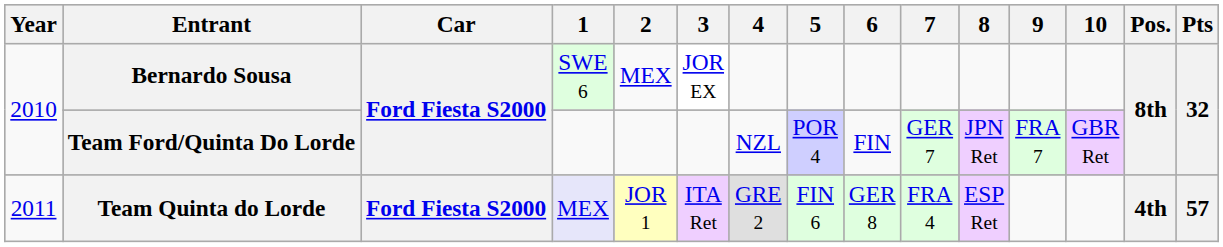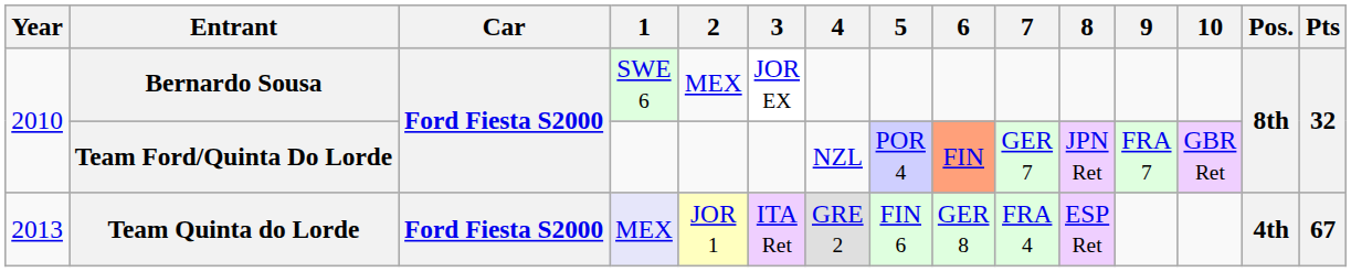 <table class="wikitable" border="1" style="text-align:center; font-size:90%;">
 <tr>
 <th>Year</th>
 <th>Entrant</th>
 <th>Car</th>
 <th>1</th>
 <th>2</th>
 <th>3</th>
 <th>4</th>
 <th>5</th>
 <th>6</th>
 <th>7</th>
 <th>8</th>
 <th>9</th>
 <th>10</th>
 <th>Pos.</th>
 <th>Pts</th>
 </tr>
 <tr>
 <td rowspan=2><a href='#'>2010</a></td>
 <th>Bernardo Sousa</th>
 <th rowspan=2><a href='#'>Ford Fiesta S2000</a></th>
 <td style="background:#DFFFDF;"><a href='#'>SWE</a><br><small>6</small></td>
 <td><a href='#'>MEX</a></td>
 <td style="background:#FFFFFF;"><a href='#'>JOR</a><br><small>EX</small></td>
 <td></td>
 <td></td>
 <td></td>
 <td></td>
 <td></td>
 <td></td>
 <td></td>
 <th rowspan=2>8th</th>
 <th rowspan=2>32</th>
 </tr>
 <tr>
 <th>Team Ford/Quinta Do Lorde</th>
 <td></td>
 <td></td>
 <td></td>
 <td><a href='#'>NZL</a></td>
 <td style="background:#CFCFFF;"><a href='#'>POR</a><br><small>4</small></td>
-<td><a href='#'>FIN</a></td>
+<td style="background: lightsalmon;"><a href='#'>FIN</a></td>
 <td style="background:#DFFFDF;"><a href='#'>GER</a><br><small>7</small></td>
 <td style="background:#EFCFFF;"><a href='#'>JPN</a><br><small>Ret</small></td>
 <td style="background:#DFFFDF;"><a href='#'>FRA</a><br><small>7</small></td>
 <td style="background:#EFCFFF;"><a href='#'>GBR</a><br><small>Ret</small></td>
 </tr>
 <tr>
-<td><a href='#'>2011</a></td>
+<td><a href='#'>2013</a></td>
 <th>Team Quinta do Lorde</th>
 <th><a href='#'>Ford Fiesta S2000</a></th>
 <td style="background: lavender;"><a href='#'>MEX</a></td>
 <td style="background:#FFFFBF;"><a href='#'>JOR</a><br><small>1</small></td>
 <td style="background:#EFCFFF;"><a href='#'>ITA</a><br><small>Ret</small></td>
 <td style="background:#DFDFDF;"><a href='#'>GRE</a><br><small>2</small></td>
 <td style="background:#DFFFDF;"><a href='#'>FIN</a><br><small>6</small></td>
 <td style="background:#DFFFDF;"><a href='#'>GER</a><br><small>8</small></td>
 <td style="background:#DFFFDF;"><a href='#'>FRA</a><br><small>4</small></td>
 <td style="background:#EFCFFF;"><a href='#'>ESP</a><br><small>Ret</small></td>
 <td></td>
 <td></td>
 <th>4th</th>
-<th>57</th>
+<th>67</th>
 </tr>
 </table>
